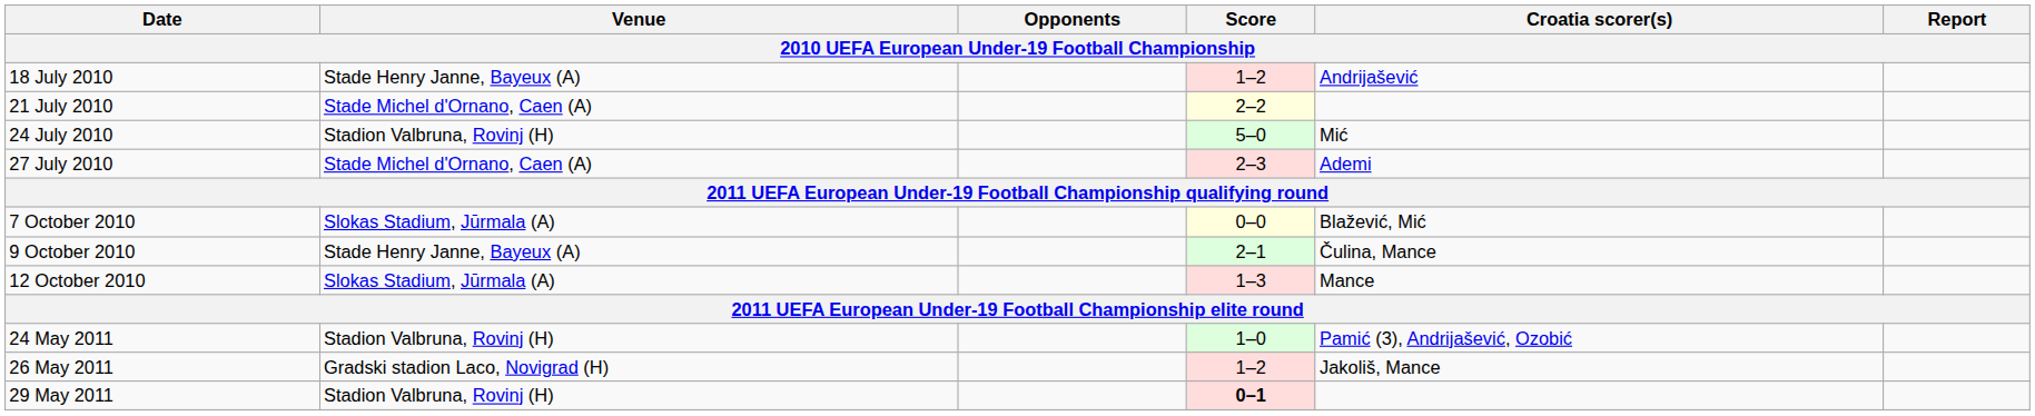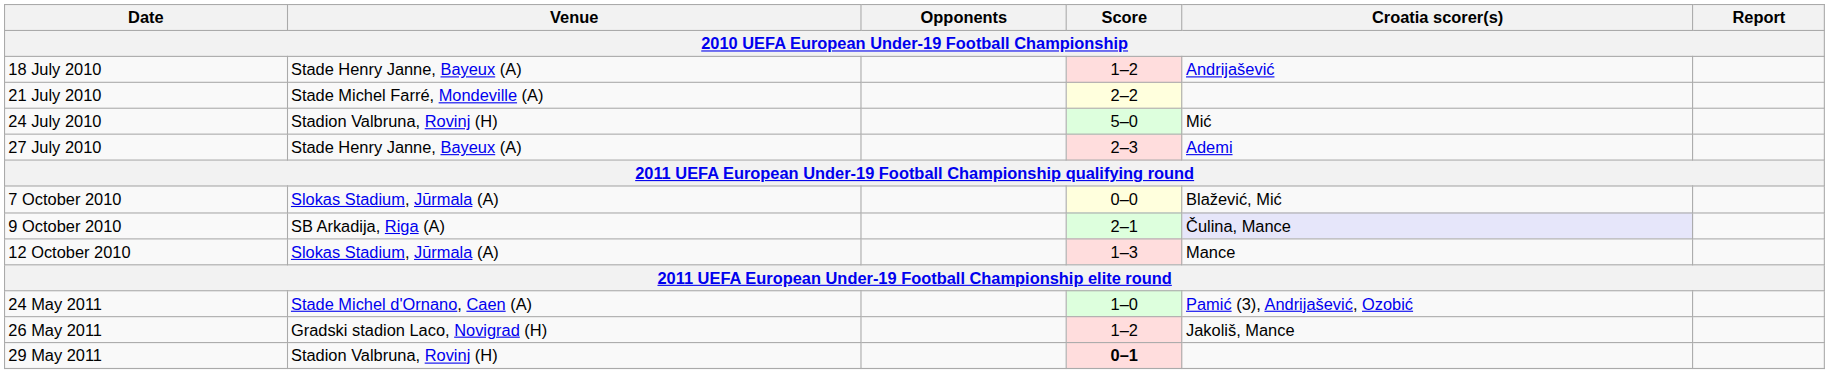 <table class="wikitable" width=85%; style="font-size:95%;">
 <tr>
 <th>Date</th>
 <th>Venue</th>
 <th>Opponents</th>
 <th>Score</th>
 <th>Croatia scorer(s)</th>
 <th>Report</th>
 </tr>
 <tr>
 <th colspan=7><a href='#'>2010 UEFA European Under-19 Football Championship</a></th>
 </tr>
 <tr>
 <td>18 July 2010</td>
 <td>Stade Henry Janne, <a href='#'>Bayeux</a> (A)</td>
 <td></td>
 <td align=center bgcolor=ffdddd>1–2</td>
 <td><a href='#'>Andrijašević</a></td>
 <td></td>
 </tr>
 <tr>
 <td>21 July 2010</td>
-<td><a href='#'>Stade Michel d'Ornano</a>, <a href='#'>Caen</a> (A)</td>
+<td>Stade Michel Farré, <a href='#'>Mondeville</a> (A)</td>
 <td></td>
 <td align=center bgcolor=ffffdd>2–2</td>
 <td></td>
 <td></td>
 </tr>
 <tr>
 <td>24 July 2010</td>
 <td>Stadion Valbruna, <a href='#'>Rovinj</a> (H)</td>
 <td></td>
 <td align=center bgcolor=ddffdd>5–0</td>
 <td>Mić</td>
 <td></td>
 </tr>
 <tr>
 <td>27 July 2010</td>
-<td><a href='#'>Stade Michel d'Ornano</a>, <a href='#'>Caen</a> (A)</td>
+<td>Stade Henry Janne, <a href='#'>Bayeux</a> (A)</td>
 <td></td>
 <td align=center bgcolor=ffdddd>2–3</td>
 <td><a href='#'>Ademi</a></td>
 <td></td>
 </tr>
 <tr>
 <th colspan=7><a href='#'>2011 UEFA European Under-19 Football Championship qualifying round</a></th>
 </tr>
 <tr>
 <td>7 October 2010</td>
 <td><a href='#'>Slokas Stadium</a>, <a href='#'>Jūrmala</a> (A)</td>
 <td></td>
 <td align=center bgcolor=ffffdd>0–0</td>
 <td>Blažević, Mić</td>
 <td></td>
 </tr>
 <tr>
 <td>9 October 2010</td>
-<td>Stade Henry Janne, <a href='#'>Bayeux</a> (A)</td>
+<td>SB Arkadija, <a href='#'>Riga</a> (A)</td>
 <td></td>
 <td align=center bgcolor=ddffdd>2–1</td>
-<td>Čulina, Mance</td>
+<td style="background: lavender;">Čulina, Mance</td>
 <td></td>
 </tr>
 <tr>
 <td>12 October 2010</td>
 <td><a href='#'>Slokas Stadium</a>, <a href='#'>Jūrmala</a> (A)</td>
 <td></td>
 <td align=center bgcolor=ffdddd>1–3</td>
 <td>Mance</td>
 <td></td>
 </tr>
 <tr>
 <th colspan=7><a href='#'>2011 UEFA European Under-19 Football Championship elite round</a></th>
 </tr>
 <tr>
 <td>24 May 2011</td>
-<td>Stadion Valbruna, <a href='#'>Rovinj</a> (H)</td>
+<td><a href='#'>Stade Michel d'Ornano</a>, <a href='#'>Caen</a> (A)</td>
 <td></td>
 <td align=center bgcolor=ddffdd>1–0</td>
 <td><a href='#'>Pamić</a> (3), <a href='#'>Andrijašević</a>, <a href='#'>Ozobić</a></td>
 <td></td>
 </tr>
 <tr>
 <td>26 May 2011</td>
 <td>Gradski stadion Laco, <a href='#'>Novigrad</a> (H)</td>
 <td></td>
 <td align=center bgcolor=ffdddd>1–2</td>
 <td>Jakoliš, Mance</td>
 <td></td>
 </tr>
 <tr>
 <td>29 May 2011</td>
 <td>Stadion Valbruna, <a href='#'>Rovinj</a> (H)</td>
 <td></td>
 <td align=center bgcolor=ffdddd><strong>0–1</strong></td>
 <td></td>
 <td></td>
 </tr>
 <tr>
 </tr>
 </table>
